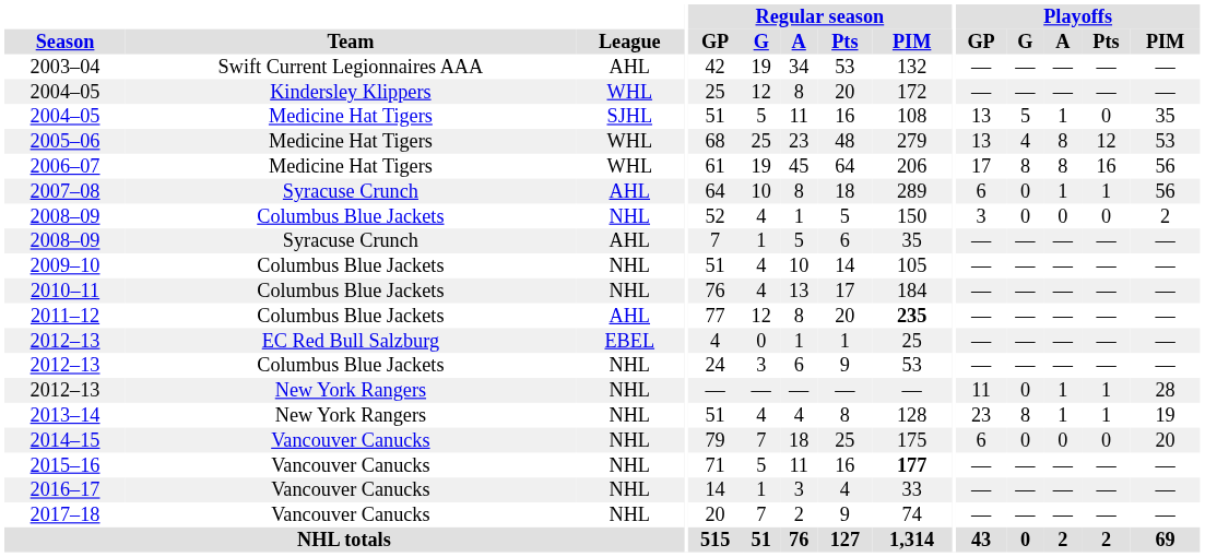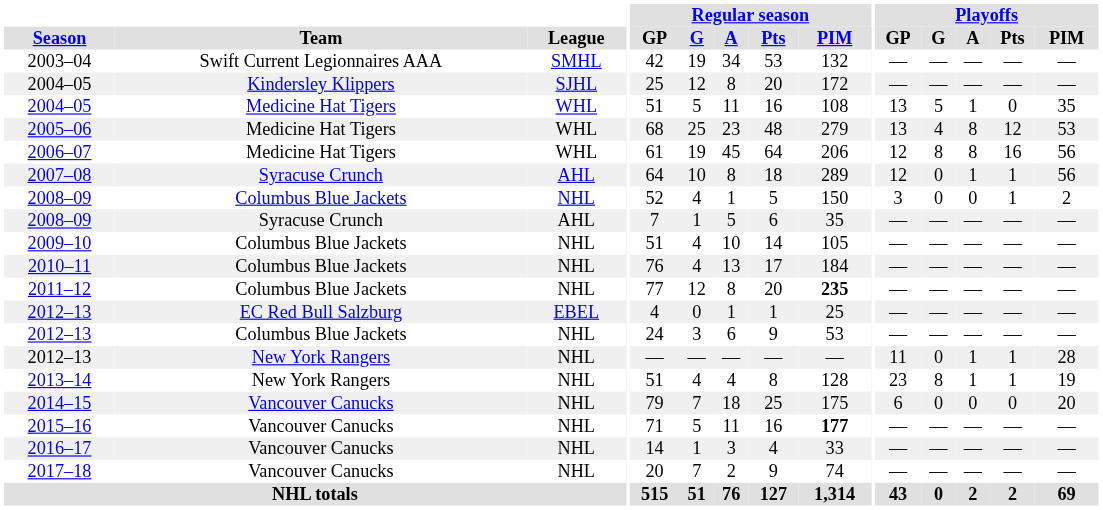 <table border="0" cellpadding="1" cellspacing="0" style="text-align:center; width:60em">
 <tr bgcolor="#e0e0e0">
 <th colspan="3" bgcolor="#ffffff"></th>
 <th rowspan="99" bgcolor="#ffffff"></th>
 <th colspan="5"><a href='#'>Regular season</a></th>
 <th rowspan="99" bgcolor="#ffffff"></th>
 <th colspan="5"><a href='#'>Playoffs</a></th>
 </tr>
 <tr bgcolor="#e0e0e0">
 <th><a href='#'>Season</a></th>
 <th>Team</th>
 <th>League</th>
 <th>GP</th>
 <th><a href='#'>G</a></th>
 <th><a href='#'>A</a></th>
 <th><a href='#'>Pts</a></th>
 <th><a href='#'>PIM</a></th>
 <th>GP</th>
 <th>G</th>
 <th>A</th>
 <th>Pts</th>
 <th>PIM</th>
 </tr>
 <tr>
 <td>2003–04</td>
 <td>Swift Current Legionnaires AAA</td>
-<td>AHL</td>
+<td><a href='#'>SMHL</a></td>
 <td>42</td>
 <td>19</td>
 <td>34</td>
 <td>53</td>
 <td>132</td>
 <td>—</td>
 <td>—</td>
 <td>—</td>
 <td>—</td>
 <td>—</td>
 </tr>
 <tr style="background:#f0f0f0;">
 <td>2004–05</td>
 <td><a href='#'>Kindersley Klippers</a></td>
-<td><a href='#'>WHL</a></td>
+<td><a href='#'>SJHL</a></td>
 <td>25</td>
 <td>12</td>
 <td>8</td>
 <td>20</td>
 <td>172</td>
 <td>—</td>
 <td>—</td>
 <td>—</td>
 <td>—</td>
 <td>—</td>
 </tr>
 <tr>
 <td><a href='#'>2004–05</a></td>
 <td><a href='#'>Medicine Hat Tigers</a></td>
-<td><a href='#'>SJHL</a></td>
+<td><a href='#'>WHL</a></td>
 <td>51</td>
 <td>5</td>
 <td>11</td>
 <td>16</td>
 <td>108</td>
 <td>13</td>
 <td>5</td>
 <td>1</td>
 <td>0</td>
 <td>35</td>
 </tr>
 <tr style="background:#f0f0f0;">
 <td><a href='#'>2005–06</a></td>
 <td>Medicine Hat Tigers</td>
 <td>WHL</td>
 <td>68</td>
 <td>25</td>
 <td>23</td>
 <td>48</td>
 <td>279</td>
 <td>13</td>
 <td>4</td>
 <td>8</td>
 <td>12</td>
 <td>53</td>
 </tr>
 <tr>
 <td><a href='#'>2006–07</a></td>
 <td>Medicine Hat Tigers</td>
 <td>WHL</td>
 <td>61</td>
 <td>19</td>
 <td>45</td>
 <td>64</td>
 <td>206</td>
-<td>17</td>
+<td>12</td>
 <td>8</td>
 <td>8</td>
 <td>16</td>
 <td>56</td>
 </tr>
 <tr style="background:#f0f0f0;">
 <td><a href='#'>2007–08</a></td>
 <td><a href='#'>Syracuse Crunch</a></td>
 <td><a href='#'>AHL</a></td>
 <td>64</td>
 <td>10</td>
 <td>8</td>
 <td>18</td>
 <td>289</td>
-<td>6</td>
+<td>12</td>
 <td>0</td>
 <td>1</td>
 <td>1</td>
 <td>56</td>
 </tr>
 <tr>
 <td><a href='#'>2008–09</a></td>
 <td><a href='#'>Columbus Blue Jackets</a></td>
 <td><a href='#'>NHL</a></td>
 <td>52</td>
 <td>4</td>
 <td>1</td>
 <td>5</td>
 <td>150</td>
 <td>3</td>
 <td>0</td>
 <td>0</td>
-<td>0</td>
+<td>1</td>
 <td>2</td>
 </tr>
 <tr style="background:#f0f0f0;">
 <td><a href='#'>2008–09</a></td>
 <td>Syracuse Crunch</td>
 <td>AHL</td>
 <td>7</td>
 <td>1</td>
 <td>5</td>
 <td>6</td>
 <td>35</td>
 <td>—</td>
 <td>—</td>
 <td>—</td>
 <td>—</td>
 <td>—</td>
 </tr>
 <tr>
 <td><a href='#'>2009–10</a></td>
 <td>Columbus Blue Jackets</td>
 <td>NHL</td>
 <td>51</td>
 <td>4</td>
 <td>10</td>
 <td>14</td>
 <td>105</td>
 <td>—</td>
 <td>—</td>
 <td>—</td>
 <td>—</td>
 <td>—</td>
 </tr>
 <tr style="background:#f0f0f0;">
 <td><a href='#'>2010–11</a></td>
 <td>Columbus Blue Jackets</td>
 <td>NHL</td>
 <td>76</td>
 <td>4</td>
 <td>13</td>
 <td>17</td>
 <td>184</td>
 <td>—</td>
 <td>—</td>
 <td>—</td>
 <td>—</td>
 <td>—</td>
 </tr>
 <tr>
 <td><a href='#'>2011–12</a></td>
 <td>Columbus Blue Jackets</td>
-<td><a href='#'>AHL</a></td>
+<td>NHL</td>
 <td>77</td>
 <td>12</td>
 <td>8</td>
 <td>20</td>
 <td><strong>235</strong></td>
 <td>—</td>
 <td>—</td>
 <td>—</td>
 <td>—</td>
 <td>—</td>
 </tr>
 <tr style="background:#f0f0f0;">
 <td><a href='#'>2012–13</a></td>
 <td><a href='#'>EC Red Bull Salzburg</a></td>
 <td><a href='#'>EBEL</a></td>
 <td>4</td>
 <td>0</td>
 <td>1</td>
 <td>1</td>
 <td>25</td>
 <td>—</td>
 <td>—</td>
 <td>—</td>
 <td>—</td>
 <td>—</td>
 </tr>
 <tr>
 <td><a href='#'>2012–13</a></td>
 <td>Columbus Blue Jackets</td>
 <td>NHL</td>
 <td>24</td>
 <td>3</td>
 <td>6</td>
 <td>9</td>
 <td>53</td>
 <td>—</td>
 <td>—</td>
 <td>—</td>
 <td>—</td>
 <td>—</td>
 </tr>
 <tr style="background:#f0f0f0;">
 <td>2012–13</td>
 <td><a href='#'>New York Rangers</a></td>
 <td>NHL</td>
 <td>—</td>
 <td>—</td>
 <td>—</td>
 <td>—</td>
 <td>—</td>
 <td>11</td>
 <td>0</td>
 <td>1</td>
 <td>1</td>
 <td>28</td>
 </tr>
 <tr>
 <td><a href='#'>2013–14</a></td>
 <td>New York Rangers</td>
 <td>NHL</td>
 <td>51</td>
 <td>4</td>
 <td>4</td>
 <td>8</td>
 <td>128</td>
 <td>23</td>
 <td>8</td>
 <td>1</td>
 <td>1</td>
 <td>19</td>
 </tr>
 <tr style="background:#f0f0f0;">
 <td><a href='#'>2014–15</a></td>
 <td><a href='#'>Vancouver Canucks</a></td>
 <td>NHL</td>
 <td>79</td>
 <td>7</td>
 <td>18</td>
 <td>25</td>
 <td>175</td>
 <td>6</td>
 <td>0</td>
 <td>0</td>
 <td>0</td>
 <td>20</td>
 </tr>
 <tr>
 <td><a href='#'>2015–16</a></td>
 <td>Vancouver Canucks</td>
 <td>NHL</td>
 <td>71</td>
 <td>5</td>
 <td>11</td>
 <td>16</td>
 <td><strong>177</strong></td>
 <td>—</td>
 <td>—</td>
 <td>—</td>
 <td>—</td>
 <td>—</td>
 </tr>
 <tr style="background:#f0f0f0;">
 <td><a href='#'>2016–17</a></td>
 <td>Vancouver Canucks</td>
 <td>NHL</td>
 <td>14</td>
 <td>1</td>
 <td>3</td>
 <td>4</td>
 <td>33</td>
 <td>—</td>
 <td>—</td>
 <td>—</td>
 <td>—</td>
 <td>—</td>
 </tr>
 <tr>
 <td><a href='#'>2017–18</a></td>
 <td>Vancouver Canucks</td>
 <td>NHL</td>
 <td>20</td>
 <td>7</td>
 <td>2</td>
 <td>9</td>
 <td>74</td>
 <td>—</td>
 <td>—</td>
 <td>—</td>
 <td>—</td>
 <td>—</td>
 </tr>
 <tr style="background:#e0e0e0;">
 <th colspan="3">NHL totals</th>
 <th>515</th>
 <th>51</th>
 <th>76</th>
 <th>127</th>
 <th>1,314</th>
 <th>43</th>
 <th>0</th>
 <th>2</th>
 <th>2</th>
 <th>69</th>
 </tr>
 </table>
